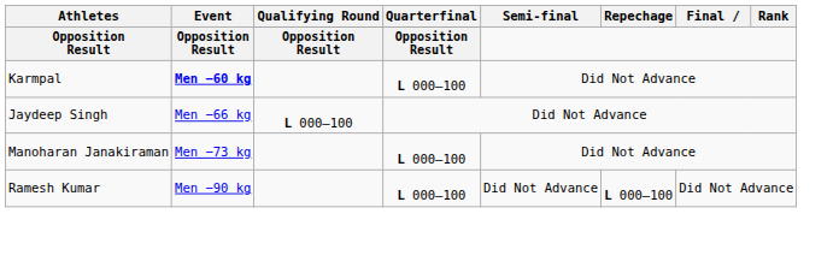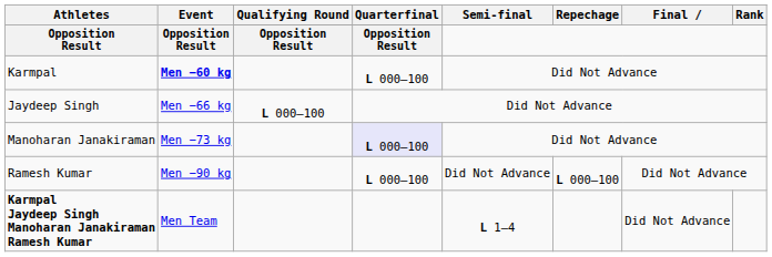 <table class="wikitable" style="text-align:center; font-size:90%">
 <tr>
 <th rowspan=2>Athletes</th>
 <th rowspan=2>Event</th>
 <th>Qualifying Round</th>
 <th>Quarterfinal</th>
 <th>Semi-final</th>
 <th>Repechage</th>
 <th rowspan=2>Final / </th>
 <th rowspan=2>Rank</th>
 </tr>
 <tr>
 </tr>
 <tr style="font-size:95%">
 <th>Opposition<br>Result</th>
 <th>Opposition<br>Result</th>
 <th>Opposition<br>Result</th>
 <th>Opposition<br>Result</th>
 </tr>
 <tr>
 <td align=left>Karmpal</td>
 <td align=left><strong><a href='#'>Men −60 kg</a></strong></td>
 <td></td>
 <td><br><strong>L</strong> 000–100</td>
 <td colspan="4">Did Not Advance</td>
 </tr>
 <tr>
 <td align=left>Jaydeep Singh</td>
 <td align=left><a href='#'>Men −66 kg</a></td>
 <td><br><strong>L</strong> 000–100</td>
 <td colspan="5">Did Not Advance</td>
 </tr>
 <tr>
 <td align=left>Manoharan Janakiraman</td>
 <td align=left><a href='#'>Men −73 kg</a></td>
 <td></td>
-<td><br><strong>L</strong> 000–100</td>
+<td style="background: lavender;"><br><strong>L</strong> 000–100</td>
 <td colspan="4">Did Not Advance</td>
 </tr>
 <tr>
 <td align=left>Ramesh Kumar</td>
 <td align=left><a href='#'>Men −90 kg</a></td>
 <td></td>
 <td><br><strong>L</strong> 000–100</td>
 <td>Did Not Advance</td>
 <td><br><strong>L</strong> 000–100</td>
 <td colspan=2>Did Not Advance</td>
 </tr>
+<tr>
+<td align=left><strong>Karmpal<br>Jaydeep Singh<br>Manoharan Janakiraman<br>Ramesh Kumar</strong></td>
+<td align=left><a href='#'>Men Team</a></td>
+<td></td>
+<td></td>
+<td><br><strong>L</strong> 1–4</td>
+<td></td>
+<td>Did Not Advance</td>
+<td></td>
+</tr>
 </table>
